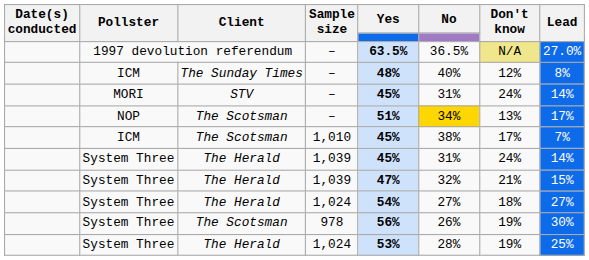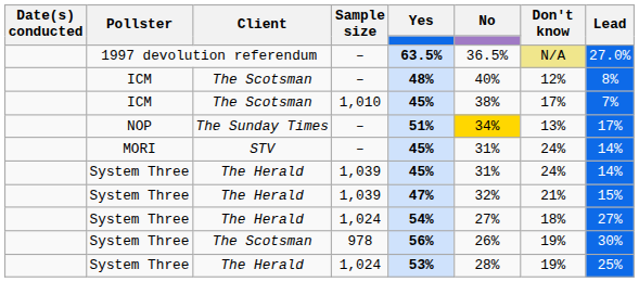 <table class="wikitable sortable mw-datatable" style="text-align:center;font-size:90%;line-height:14px;">
 <tr>
 <th rowspan="2">Date(s)<br>conducted</th>
 <th rowspan="2">Pollster</th>
 <th rowspan="2">Client</th>
 <th rowspan="2">Sample<br>size</th>
 <th class="unsortable" style="width:50px;">Yes</th>
 <th class="unsortable" style="width:50px;">No</th>
 <th rowspan="2" style="width:50px;">Don't<br>know</th>
 <th rowspan="2">Lead</th>
 </tr>
 <tr>
 <th data-sort-type="number" style="background:#0D6AE8;"></th>
 <th data-sort-type="number" style="background:#A07AC5;"></th>
 </tr>
 <tr>
 <td></td>
 <td colspan="2">1997 devolution referendum</td>
 <td>–</td>
 <td style="background:#CFE2FC;"><strong>63.5%</strong></td>
 <td>36.5%</td>
 <td style="background: khaki;">N/A</td>
 <td style="background:#0D6AE8;color:#FFFFFF;">27.0%</td>
 </tr>
 <tr>
 <td></td>
 <td>ICM</td>
-<td><em>The Sunday Times</em></td>
+<td><em>The Scotsman</em></td>
 <td>–</td>
 <td style="background:#CFE2FC;"><strong>48%</strong></td>
 <td>40%</td>
 <td>12%</td>
 <td style="background:#0D6AE8;color:#FFFFFF;">8%</td>
+</tr>
+<tr>
+<td></td>
+<td>ICM</td>
+<td><em>The Scotsman</em></td>
+<td>1,010</td>
+<td style="background:#CFE2FC;"><strong>45%</strong></td>
+<td>38%</td>
+<td>17%</td>
+<td style="background:#0D6AE8;color:#FFFFFF;">7%</td>
+</tr>
+<tr>
+<td></td>
+<td>NOP</td>
+<td><em>The Sunday Times</em></td>
+<td>–</td>
+<td style="background:#CFE2FC;"><strong>51%</strong></td>
+<td style="background: gold;">34%</td>
+<td>13%</td>
+<td style="background:#0D6AE8;color:#FFFFFF;">17%</td>
 </tr>
 <tr>
 <td></td>
 <td>MORI</td>
 <td><em>STV</em></td>
 <td>–</td>
 <td style="background:#CFE2FC;"><strong>45%</strong></td>
 <td>31%</td>
 <td>24%</td>
 <td style="background:#0D6AE8;color:#FFFFFF;">14%</td>
-</tr>
-<tr>
-<td></td>
-<td>NOP</td>
-<td><em>The Scotsman</em></td>
-<td>–</td>
-<td style="background:#CFE2FC;"><strong>51%</strong></td>
-<td style="background: gold;">34%</td>
-<td>13%</td>
-<td style="background:#0D6AE8;color:#FFFFFF;">17%</td>
-</tr>
-<tr>
-<td></td>
-<td>ICM</td>
-<td><em>The Scotsman</em></td>
-<td>1,010</td>
-<td style="background:#CFE2FC;"><strong>45%</strong></td>
-<td>38%</td>
-<td>17%</td>
-<td style="background:#0D6AE8;color:#FFFFFF;">7%</td>
 </tr>
 <tr>
 <td></td>
 <td>System Three</td>
 <td><em>The Herald</em></td>
 <td>1,039</td>
 <td style="background:#CFE2FC;"><strong>45%</strong></td>
 <td>31%</td>
 <td>24%</td>
 <td style="background:#0D6AE8;color:#FFFFFF;">14%</td>
 </tr>
 <tr>
 <td></td>
 <td>System Three</td>
 <td><em>The Herald</em></td>
 <td>1,039</td>
 <td style="background:#CFE2FC;"><strong>47%</strong></td>
 <td>32%</td>
 <td>21%</td>
 <td style="background:#0D6AE8;color:#FFFFFF;">15%</td>
 </tr>
 <tr>
 <td></td>
 <td>System Three</td>
 <td><em>The Herald</em></td>
 <td>1,024</td>
 <td style="background:#CFE2FC;"><strong>54%</strong></td>
 <td>27%</td>
 <td>18%</td>
 <td style="background:#0D6AE8;color:#FFFFFF;">27%</td>
 </tr>
 <tr>
 <td></td>
 <td>System Three</td>
 <td><em>The Scotsman</em></td>
 <td>978</td>
 <td style="background:#CFE2FC;"><strong>56%</strong></td>
 <td>26%</td>
 <td>19%</td>
 <td style="background:#0D6AE8;color:#FFFFFF;">30%</td>
 </tr>
 <tr>
 <td></td>
 <td>System Three</td>
 <td><em>The Herald</em></td>
 <td>1,024</td>
 <td style="background:#CFE2FC;"><strong>53%</strong></td>
 <td>28%</td>
 <td>19%</td>
 <td style="background:#0D6AE8;color:#FFFFFF;">25%</td>
 </tr>
 </table>
